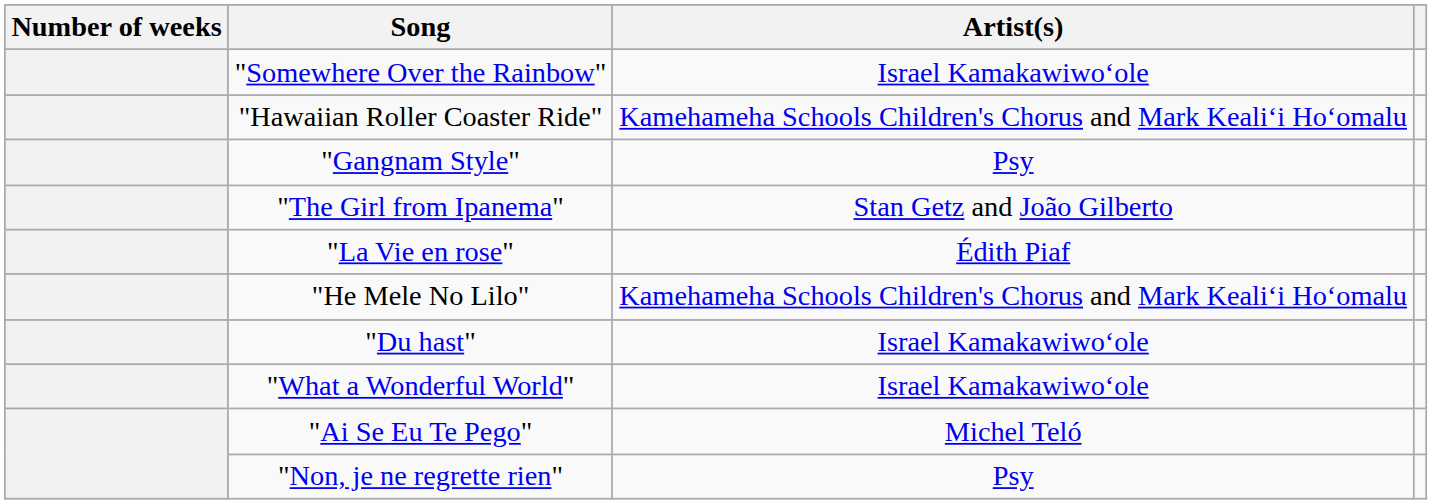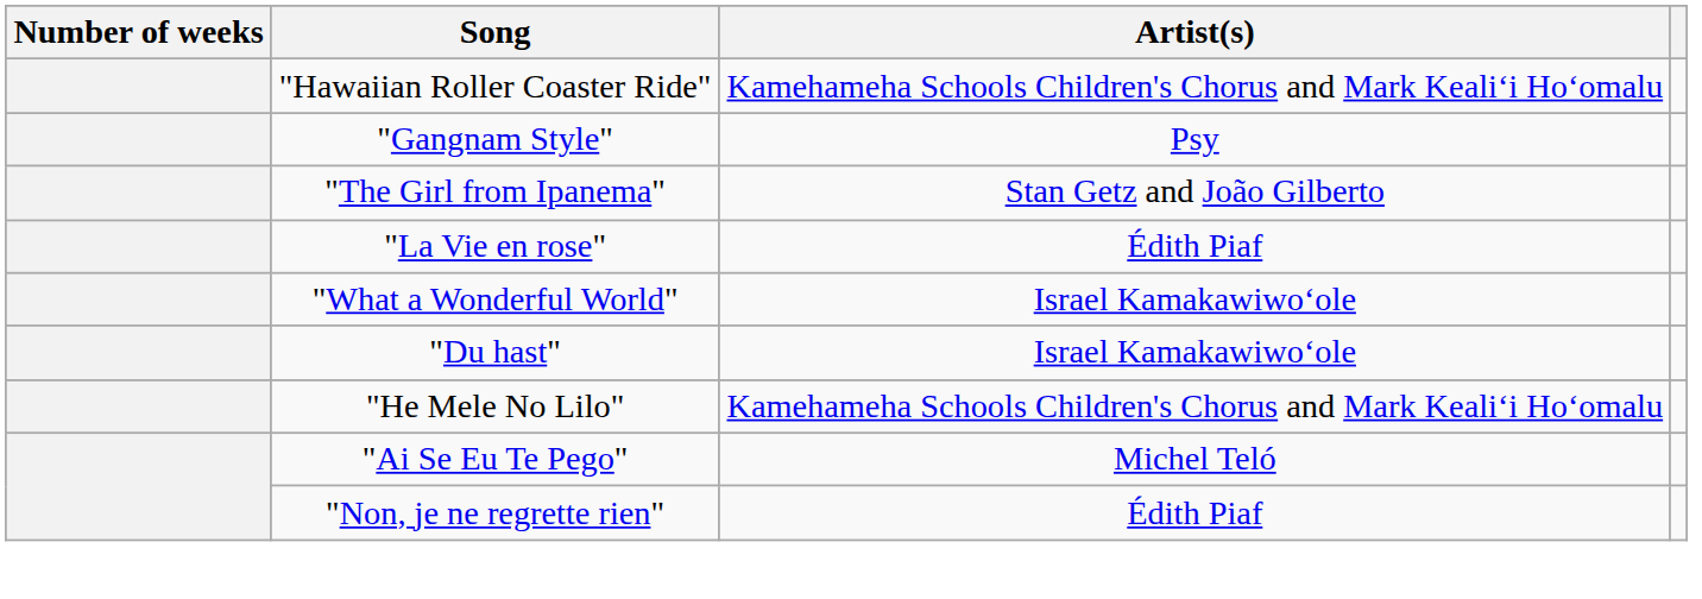 <table class="wikitable sortable plainrowheaders" style="text-align: center">
 <tr>
 <th scope="col">Number of weeks</th>
 <th scope="col">Song</th>
 <th scope="col">Artist(s)</th>
 <th scope="col" class="unsortable"></th>
-</tr>
-<tr>
-<th scope="row"></th>
-<td>"<a href='#'>Somewhere Over the Rainbow</a>"</td>
-<td><a href='#'>Israel Kamakawiwoʻole</a></td>
-<td></td>
 </tr>
 <tr>
 <th scope="row"></th>
 <td>"Hawaiian Roller Coaster Ride"</td>
 <td><a href='#'>Kamehameha Schools Children's Chorus</a> and <a href='#'>Mark Kealiʻi Hoʻomalu</a></td>
 <td></td>
 </tr>
 <tr>
 <th scope="row"></th>
 <td>"<a href='#'>Gangnam Style</a>"</td>
 <td><a href='#'>Psy</a></td>
 <td></td>
 </tr>
 <tr>
 <th scope="row"></th>
 <td>"<a href='#'>The Girl from Ipanema</a>"</td>
 <td><a href='#'>Stan Getz</a> and <a href='#'>João Gilberto</a></td>
 <td></td>
 </tr>
 <tr>
 <th scope="row"></th>
 <td>"<a href='#'>La Vie en rose</a>"</td>
 <td><a href='#'>Édith Piaf</a></td>
 <td></td>
 </tr>
 <tr>
 <th scope="row"></th>
-<td>"He Mele No Lilo"</td>
-<td><a href='#'>Kamehameha Schools Children's Chorus</a> and <a href='#'>Mark Kealiʻi Hoʻomalu</a></td>
+<td>"<a href='#'>What a Wonderful World</a>"</td>
+<td><a href='#'>Israel Kamakawiwoʻole</a></td>
 <td></td>
 </tr>
 <tr>
 <th scope="row"></th>
 <td>"<a href='#'>Du hast</a>"</td>
 <td><a href='#'>Israel Kamakawiwoʻole</a></td>
 <td></td>
 </tr>
 <tr>
 <th scope="row"></th>
-<td>"<a href='#'>What a Wonderful World</a>"</td>
-<td><a href='#'>Israel Kamakawiwoʻole</a></td>
+<td>"He Mele No Lilo"</td>
+<td><a href='#'>Kamehameha Schools Children's Chorus</a> and <a href='#'>Mark Kealiʻi Hoʻomalu</a></td>
 <td></td>
 </tr>
 <tr>
 <th scope="row" rowspan="2"></th>
 <td>"<a href='#'>Ai Se Eu Te Pego</a>"</td>
 <td><a href='#'>Michel Teló</a></td>
 <td></td>
 </tr>
 <tr>
 <td>"<a href='#'>Non, je ne regrette rien</a>"</td>
-<td><a href='#'>Psy</a></td>
+<td><a href='#'>Édith Piaf</a></td>
 <td></td>
 </tr>
 </table>
